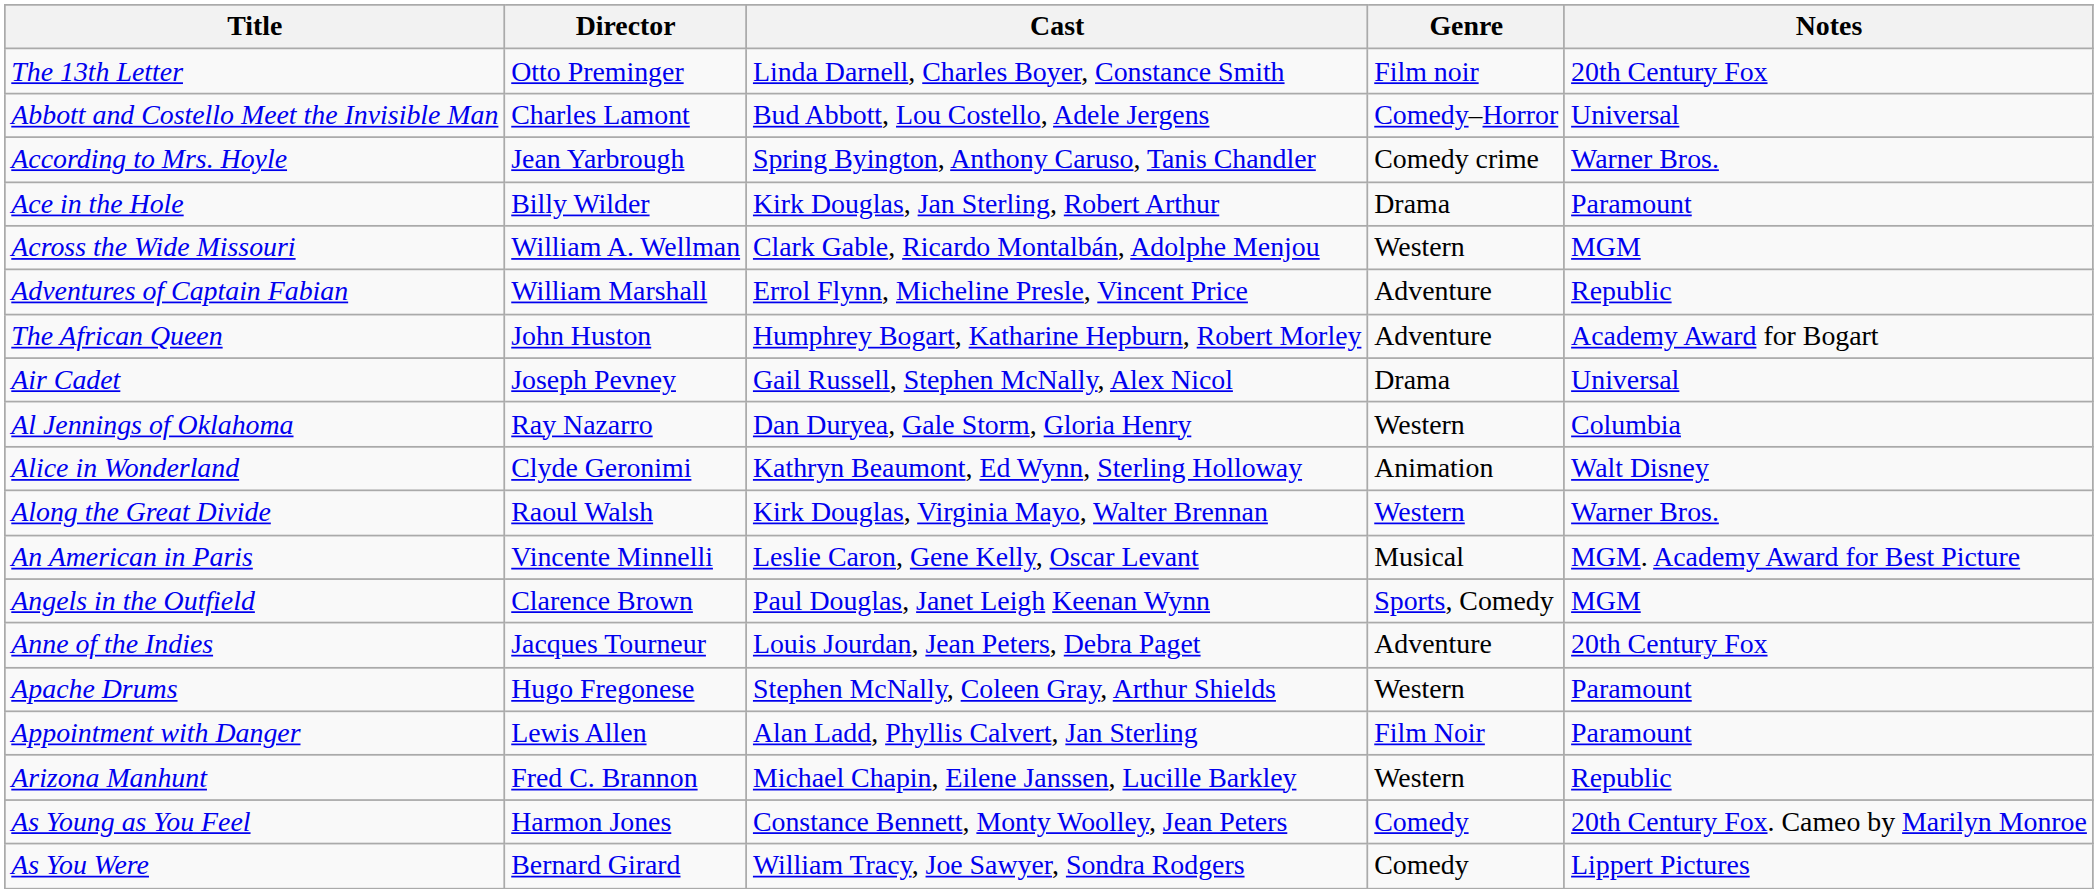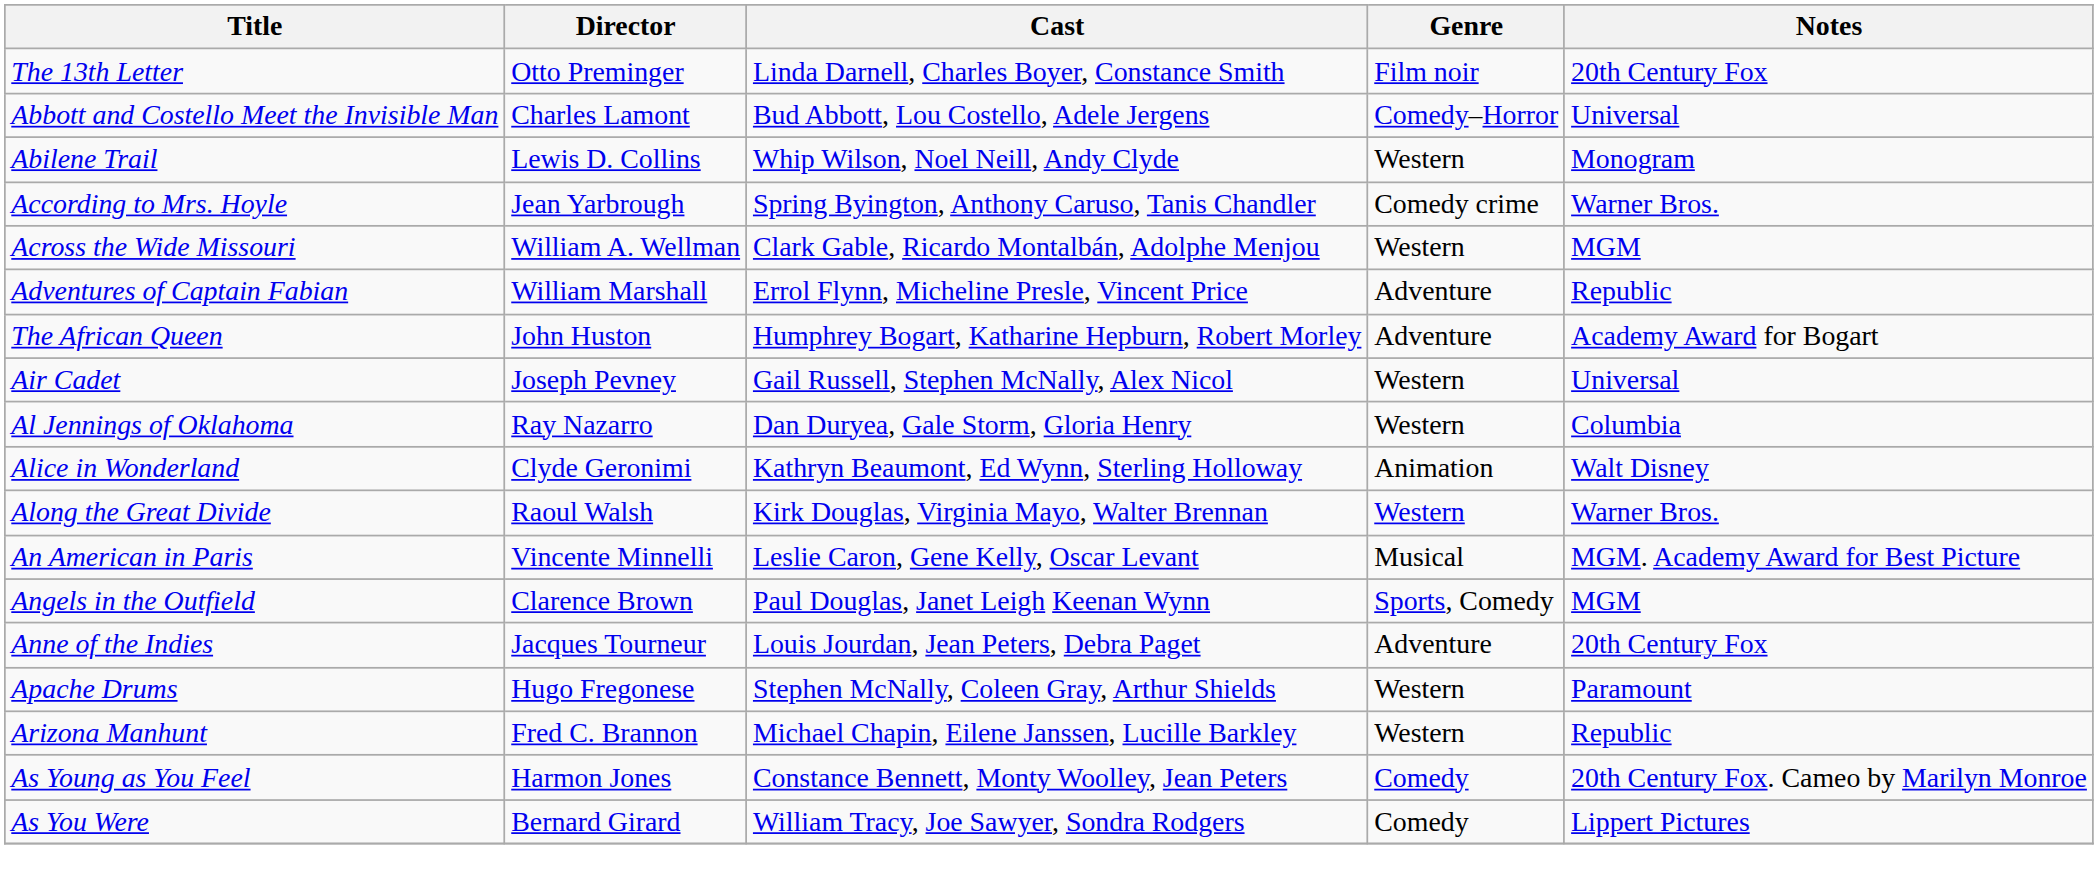 <table class="wikitable">
 <tr>
 <th>Title</th>
 <th>Director</th>
 <th>Cast</th>
 <th>Genre</th>
 <th>Notes</th>
 </tr>
 <tr>
 <td><em><a href='#'>The 13th Letter</a></em></td>
 <td><a href='#'>Otto Preminger</a></td>
 <td><a href='#'>Linda Darnell</a>, <a href='#'>Charles Boyer</a>, <a href='#'>Constance Smith</a></td>
 <td><a href='#'>Film noir</a></td>
 <td><a href='#'>20th Century Fox</a></td>
 </tr>
 <tr>
 <td><em><a href='#'>Abbott and Costello Meet the Invisible Man</a></em></td>
 <td><a href='#'>Charles Lamont</a></td>
 <td><a href='#'>Bud Abbott</a>, <a href='#'>Lou Costello</a>, <a href='#'>Adele Jergens</a></td>
 <td><a href='#'>Comedy</a>–<a href='#'>Horror</a></td>
 <td><a href='#'>Universal</a></td>
 </tr>
 <tr>
+<td><em><a href='#'>Abilene Trail</a></em></td>
+<td><a href='#'>Lewis D. Collins</a></td>
+<td><a href='#'>Whip Wilson</a>, <a href='#'>Noel Neill</a>, <a href='#'>Andy Clyde</a></td>
+<td>Western</td>
+<td><a href='#'>Monogram</a></td>
+</tr>
+<tr>
 <td><em><a href='#'>According to Mrs. Hoyle</a></em></td>
 <td><a href='#'>Jean Yarbrough</a></td>
 <td><a href='#'>Spring Byington</a>, <a href='#'>Anthony Caruso</a>, <a href='#'>Tanis Chandler</a></td>
 <td>Comedy crime</td>
 <td><a href='#'>Warner Bros.</a></td>
-</tr>
-<tr>
-<td><em><a href='#'>Ace in the Hole</a></em></td>
-<td><a href='#'>Billy Wilder</a></td>
-<td><a href='#'>Kirk Douglas</a>, <a href='#'>Jan Sterling</a>, <a href='#'>Robert Arthur</a></td>
-<td>Drama</td>
-<td><a href='#'>Paramount</a></td>
 </tr>
 <tr>
 <td><em><a href='#'>Across the Wide Missouri</a></em></td>
 <td><a href='#'>William A. Wellman</a></td>
 <td><a href='#'>Clark Gable</a>, <a href='#'>Ricardo Montalbán</a>, <a href='#'>Adolphe Menjou</a></td>
 <td>Western</td>
 <td><a href='#'>MGM</a></td>
 </tr>
 <tr>
 <td><em><a href='#'>Adventures of Captain Fabian</a></em></td>
 <td><a href='#'>William Marshall</a></td>
 <td><a href='#'>Errol Flynn</a>, <a href='#'>Micheline Presle</a>, <a href='#'>Vincent Price</a></td>
 <td>Adventure</td>
 <td><a href='#'>Republic</a></td>
 </tr>
 <tr>
 <td><em><a href='#'>The African Queen</a></em></td>
 <td><a href='#'>John Huston</a></td>
 <td><a href='#'>Humphrey Bogart</a>, <a href='#'>Katharine Hepburn</a>, <a href='#'>Robert Morley</a></td>
 <td>Adventure</td>
 <td><a href='#'>Academy Award</a> for Bogart</td>
 </tr>
 <tr>
 <td><em><a href='#'>Air Cadet</a></em></td>
 <td><a href='#'>Joseph Pevney</a></td>
 <td><a href='#'>Gail Russell</a>, <a href='#'>Stephen McNally</a>, <a href='#'>Alex Nicol</a></td>
-<td>Drama</td>
+<td>Western</td>
 <td><a href='#'>Universal</a></td>
 </tr>
 <tr>
 <td><em><a href='#'>Al Jennings of Oklahoma</a></em></td>
 <td><a href='#'>Ray Nazarro</a></td>
 <td><a href='#'>Dan Duryea</a>, <a href='#'>Gale Storm</a>, <a href='#'>Gloria Henry</a></td>
 <td>Western</td>
 <td><a href='#'>Columbia</a></td>
 </tr>
 <tr>
 <td><em><a href='#'>Alice in Wonderland</a></em></td>
 <td><a href='#'>Clyde Geronimi</a></td>
 <td><a href='#'>Kathryn Beaumont</a>, <a href='#'>Ed Wynn</a>, <a href='#'>Sterling Holloway</a></td>
 <td>Animation</td>
 <td><a href='#'>Walt Disney</a></td>
 </tr>
 <tr>
 <td><em><a href='#'>Along the Great Divide</a></em></td>
 <td><a href='#'>Raoul Walsh</a></td>
 <td><a href='#'>Kirk Douglas</a>, <a href='#'>Virginia Mayo</a>, <a href='#'>Walter Brennan</a></td>
 <td><a href='#'>Western</a></td>
 <td><a href='#'>Warner Bros.</a></td>
 </tr>
 <tr>
 <td><em><a href='#'>An American in Paris</a></em></td>
 <td><a href='#'>Vincente Minnelli</a></td>
 <td><a href='#'>Leslie Caron</a>, <a href='#'>Gene Kelly</a>, <a href='#'>Oscar Levant</a></td>
 <td>Musical</td>
 <td><a href='#'>MGM</a>. <a href='#'>Academy Award for Best Picture</a></td>
 </tr>
 <tr>
 <td><em><a href='#'>Angels in the Outfield</a></em></td>
 <td><a href='#'>Clarence Brown</a></td>
 <td><a href='#'>Paul Douglas</a>, <a href='#'>Janet Leigh</a> <a href='#'>Keenan Wynn</a></td>
 <td><a href='#'>Sports</a>, Comedy</td>
 <td><a href='#'>MGM</a></td>
 </tr>
 <tr>
 <td><em><a href='#'>Anne of the Indies</a></em></td>
 <td><a href='#'>Jacques Tourneur</a></td>
 <td><a href='#'>Louis Jourdan</a>, <a href='#'>Jean Peters</a>, <a href='#'>Debra Paget</a></td>
 <td>Adventure</td>
 <td><a href='#'>20th Century Fox</a></td>
 </tr>
 <tr>
 <td><em><a href='#'>Apache Drums</a></em></td>
 <td><a href='#'>Hugo Fregonese</a></td>
 <td><a href='#'>Stephen McNally</a>, <a href='#'>Coleen Gray</a>, <a href='#'>Arthur Shields</a></td>
 <td>Western</td>
 <td><a href='#'>Paramount</a></td>
 </tr>
 <tr>
-<td><em><a href='#'>Appointment with Danger</a></em></td>
-<td><a href='#'>Lewis Allen</a></td>
-<td><a href='#'>Alan Ladd</a>, <a href='#'>Phyllis Calvert</a>, <a href='#'>Jan Sterling</a></td>
-<td><a href='#'>Film Noir</a></td>
-<td><a href='#'>Paramount</a></td>
-</tr>
-<tr>
 <td><em><a href='#'>Arizona Manhunt</a></em></td>
 <td><a href='#'>Fred C. Brannon</a></td>
 <td><a href='#'>Michael Chapin</a>, <a href='#'>Eilene Janssen</a>, <a href='#'>Lucille Barkley</a></td>
 <td>Western</td>
 <td><a href='#'>Republic</a></td>
 </tr>
 <tr>
 <td><em><a href='#'>As Young as You Feel</a></em></td>
 <td><a href='#'>Harmon Jones</a></td>
 <td><a href='#'>Constance Bennett</a>, <a href='#'>Monty Woolley</a>, <a href='#'>Jean Peters</a></td>
 <td><a href='#'>Comedy</a></td>
 <td><a href='#'>20th Century Fox</a>. Cameo by <a href='#'>Marilyn Monroe</a></td>
 </tr>
 <tr>
 <td><em><a href='#'>As You Were</a></em></td>
 <td><a href='#'>Bernard Girard</a></td>
 <td><a href='#'>William Tracy</a>, <a href='#'>Joe Sawyer</a>, <a href='#'>Sondra Rodgers</a></td>
 <td>Comedy</td>
 <td><a href='#'>Lippert Pictures</a></td>
 </tr>
 <tr>
 </tr>
 </table>
